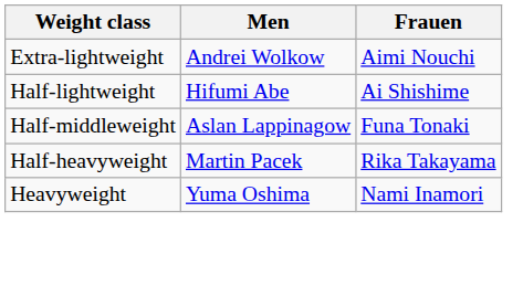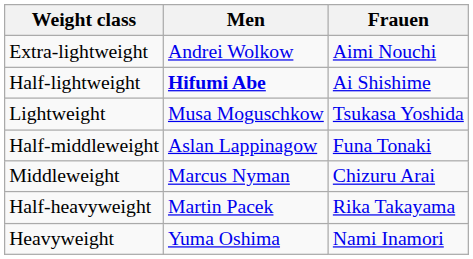 <table class="wikitable">
 <tr>
 <th><strong>Weight class</strong></th>
 <th><strong>Men</strong></th>
 <th>Frauen</th>
 </tr>
 <tr>
 <td>Extra-lightweight</td>
 <td><a href='#'>Andrei Wolkow</a></td>
 <td><a href='#'>Aimi Nouchi</a></td>
 </tr>
 <tr>
 <td>Half-lightweight</td>
-<td><a href='#'>Hifumi Abe</a></td>
+<td><strong><a href='#'>Hifumi Abe</a></strong></td>
 <td><a href='#'>Ai Shishime</a></td>
+</tr>
+<tr>
+<td>Lightweight</td>
+<td><a href='#'>Musa Moguschkow</a></td>
+<td><a href='#'>Tsukasa Yoshida</a></td>
 </tr>
 <tr>
 <td>Half-middleweight</td>
 <td><a href='#'>Aslan Lappinagow</a></td>
 <td><a href='#'>Funa Tonaki</a></td>
+</tr>
+<tr>
+<td>Middleweight</td>
+<td><a href='#'>Marcus Nyman</a></td>
+<td><a href='#'>Chizuru Arai</a></td>
 </tr>
 <tr>
 <td>Half-heavyweight</td>
 <td><a href='#'>Martin Pacek</a></td>
 <td><a href='#'>Rika Takayama</a></td>
 </tr>
 <tr>
 <td>Heavyweight</td>
 <td><a href='#'>Yuma Oshima</a></td>
 <td><a href='#'>Nami Inamori</a></td>
 </tr>
 </table>
